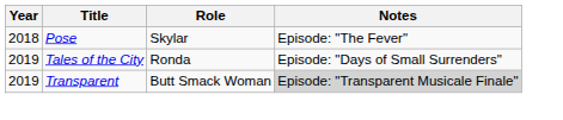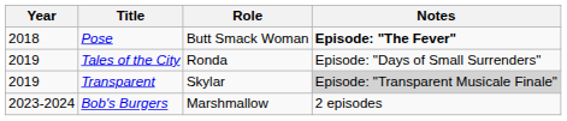 <table class="wikitable sortable">
 <tr>
 <th>Year</th>
 <th>Title</th>
 <th>Role</th>
 <th>Notes</th>
 </tr>
 <tr>
 <td>2018</td>
 <td><a href='#'><em>Pose</em></a></td>
-<td>Skylar</td>
-<td>Episode: "The Fever"</td>
+<td>Butt Smack Woman</td>
+<td><strong>Episode: "The Fever"</strong></td>
 </tr>
 <tr>
 <td>2019</td>
 <td><a href='#'><em>Tales of the City</em></a></td>
 <td>Ronda</td>
 <td>Episode: "Days of Small Surrenders"</td>
 </tr>
 <tr>
 <td>2019</td>
 <td><a href='#'><em>Transparent</em></a></td>
-<td>Butt Smack Woman</td>
+<td>Skylar</td>
 <td style="background: lightgrey;">Episode: "Transparent Musicale Finale"</td>
 </tr>
+<tr>
+<td>2023-2024</td>
+<td><em><a href='#'>Bob's Burgers</a></em></td>
+<td>Marshmallow</td>
+<td>2 episodes</td>
+</tr>
 </table>
